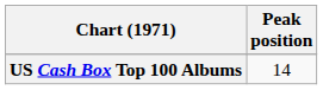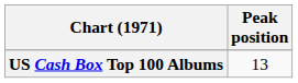 <table class="wikitable sortable plainrowheaders">
 <tr>
 <th scope="col">Chart (1971)</th>
 <th scope="col">Peak<br>position</th>
 </tr>
 <tr>
 </tr>
 <tr>
 </tr>
 <tr>
 </tr>
 <tr>
 </tr>
 <tr>
 <th scope="row">US <em><a href='#'>Cash Box</a></em> Top 100 Albums</th>
-<td align="center">14</td>
+<td align="center">13</td>
 </tr>
 </table>
